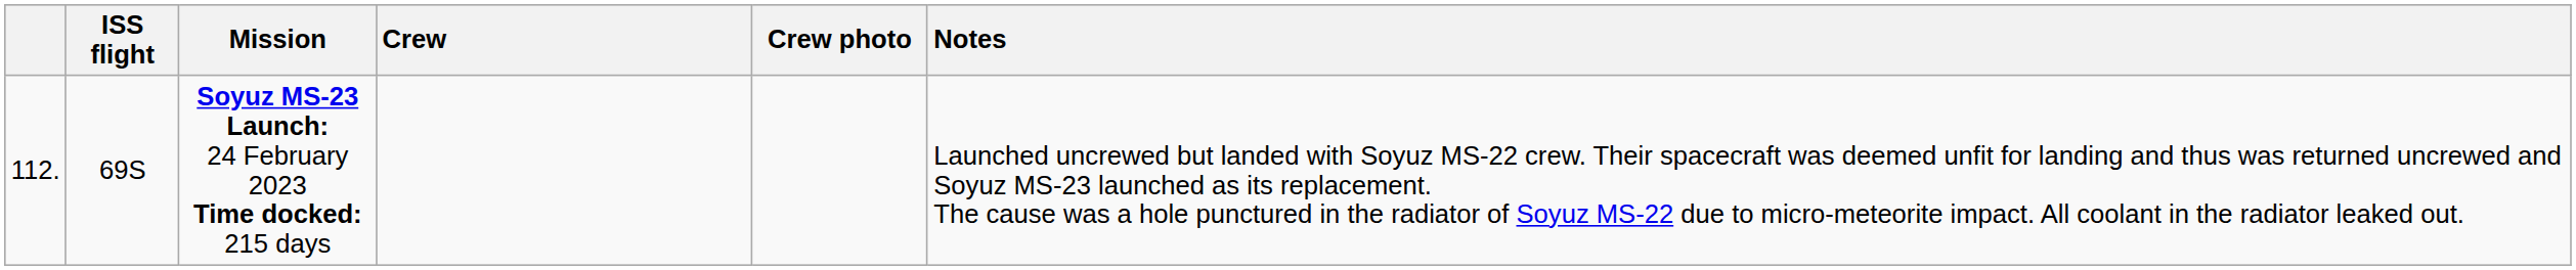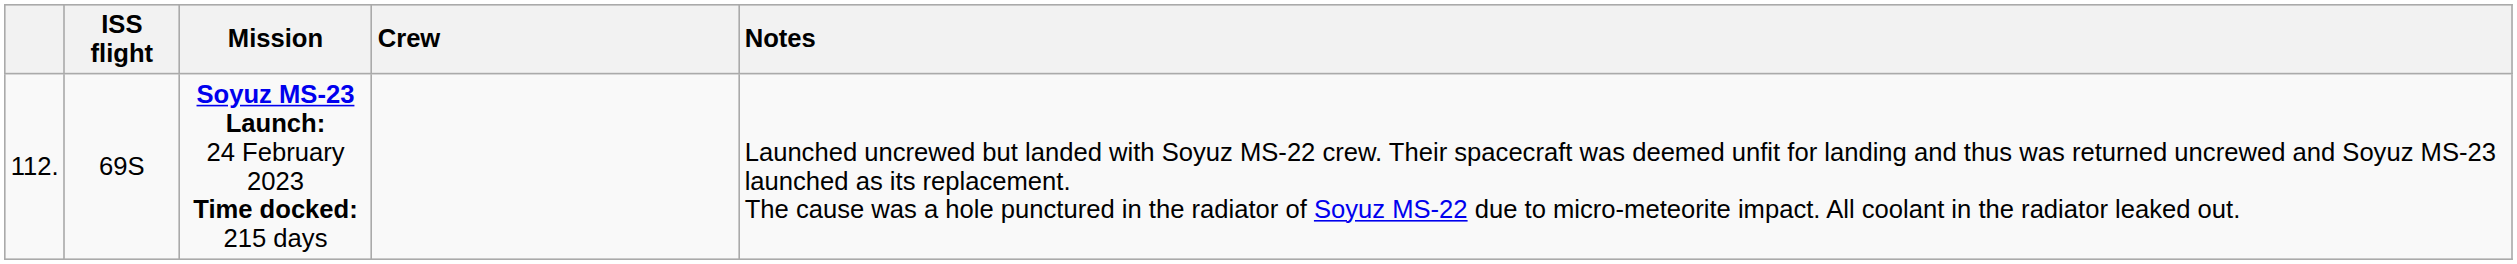 <table class="wikitable">
 <tr style="background:#efefef;">
 <th></th>
 <th>ISS flight</th>
 <th style="width:113px;">Mission</th>
 <th style="text-align:left; width:222px;">Crew</th>
-<th style="width:100px;">Crew photo</th>
 <th style="text-align:left">Notes</th>
 </tr>
 <tr>
 <td style="text-align:center;">112.</td>
 <td style="text-align:center;">69S</td>
 <td style="text-align:center;"><strong><a href='#'>Soyuz MS-23</a></strong><br><strong>Launch:</strong><br>24 February 2023<br><strong>Time docked:</strong><br>215 days</td>
 <td></td>
-<td></td>
 <td><br>Launched uncrewed but landed with Soyuz MS-22 crew. Their spacecraft was deemed unfit for landing and thus was returned uncrewed and Soyuz MS-23 launched as its replacement.<br>The cause was a  hole punctured in the radiator of <a href='#'>Soyuz MS-22</a> due to micro-meteorite impact. All coolant in the radiator leaked out.</td>
 </tr>
 </table>
